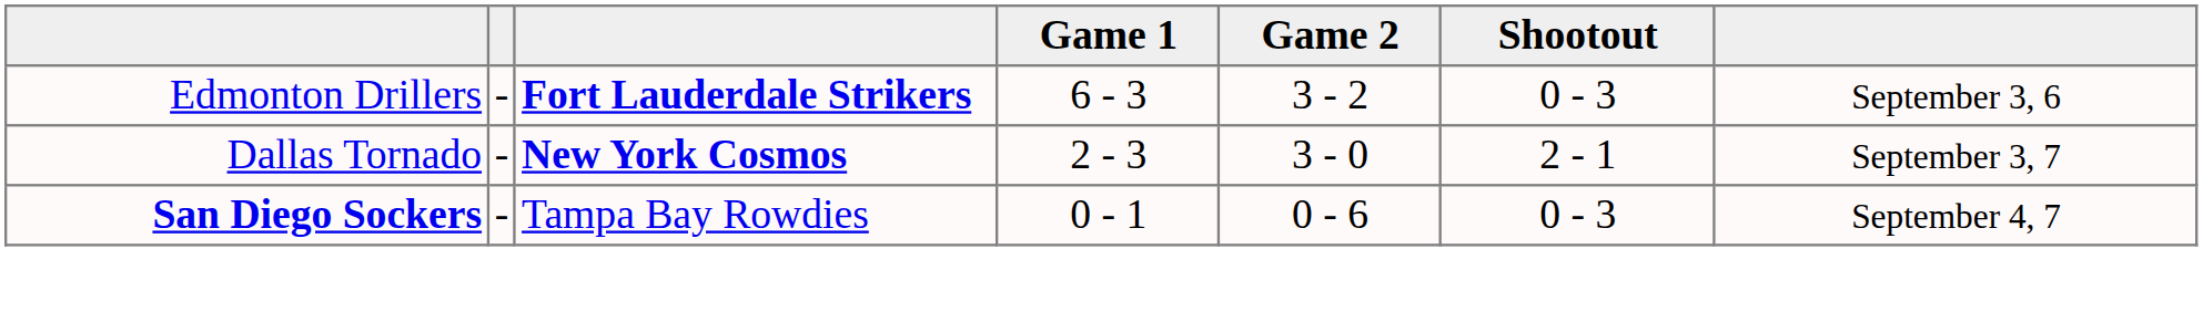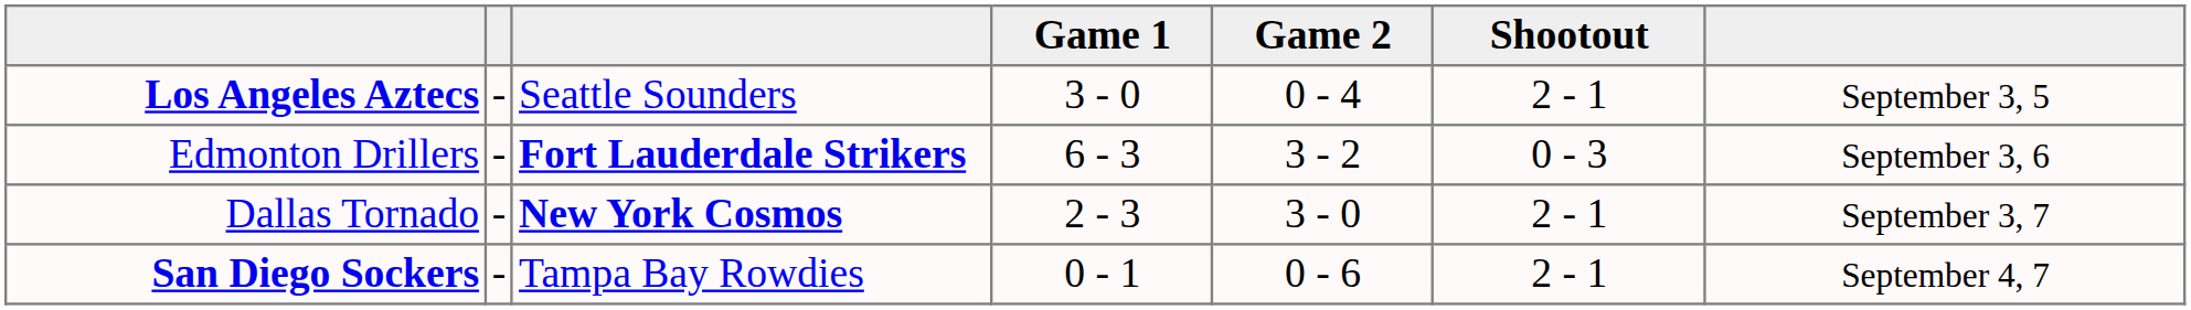 <table style=border-collapse:collapse border=1 cellspacing=0 cellpadding=2>
 <tr style="text-align:center; background:#efefef;">
 <th width=180></th>
 <th width=5></th>
 <th width=180></th>
 <th width=80>Game 1</th>
 <th width=80>Game 2</th>
 <th width=100>Shootout</th>
 <td width=180></td>
+</tr>
+<tr style="text-align:center; background:snow;">
+<td align=right><strong><a href='#'>Los Angeles Aztecs</a></strong></td>
+<td>-</td>
+<td align=left><a href='#'>Seattle Sounders</a></td>
+<td>3 - 0</td>
+<td>0 - 4</td>
+<td>2 - 1</td>
+<td><small>September 3, 5</small></td>
 </tr>
 <tr style="text-align:center; background:snow;">
 <td align=right><a href='#'>Edmonton Drillers</a></td>
 <td>-</td>
 <td align=left><strong><a href='#'>Fort Lauderdale Strikers</a></strong></td>
 <td>6 - 3</td>
 <td>3 - 2</td>
 <td>0 - 3</td>
 <td><small>September 3, 6</small></td>
 </tr>
 <tr style="text-align:center; background:snow;">
 <td align=right><a href='#'>Dallas Tornado</a></td>
 <td>-</td>
 <td align=left><strong><a href='#'>New York Cosmos</a></strong></td>
 <td>2 - 3</td>
 <td>3 - 0</td>
 <td>2 - 1</td>
 <td><small>September 3, 7</small></td>
 </tr>
 <tr style="text-align:center; background:snow;">
 <td align=right><strong><a href='#'>San Diego Sockers</a></strong></td>
 <td>-</td>
 <td align=left><a href='#'>Tampa Bay Rowdies</a></td>
 <td>0 - 1</td>
 <td>0 - 6</td>
-<td>0 - 3</td>
+<td>2 - 1</td>
 <td><small>September 4, 7</small></td>
 </tr>
 </table>
